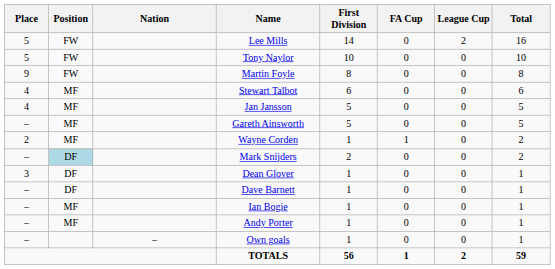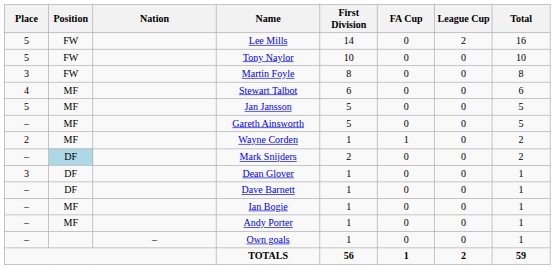 <table class="wikitable" style="font-size: 95%; text-align: center;">
 <tr>
 <th width=60>Place</th>
 <th width=60>Position</th>
 <th width=180>Nation</th>
 <th width=150>Name</th>
 <th width=80>First Division</th>
 <th width=80>FA Cup</th>
 <th width=80>League Cup</th>
 <th width=80>Total</th>
 </tr>
 <tr>
 <td>5</td>
 <td>FW</td>
 <td></td>
 <td><a href='#'>Lee Mills</a></td>
 <td>14</td>
 <td>0</td>
 <td>2</td>
 <td>16</td>
 </tr>
 <tr>
 <td>5</td>
 <td>FW</td>
 <td></td>
 <td><a href='#'>Tony Naylor</a></td>
 <td>10</td>
 <td>0</td>
 <td>0</td>
 <td>10</td>
 </tr>
 <tr>
-<td>9</td>
+<td>3</td>
 <td>FW</td>
 <td></td>
 <td><a href='#'>Martin Foyle</a></td>
 <td>8</td>
 <td>0</td>
 <td>0</td>
 <td>8</td>
 </tr>
 <tr>
 <td>4</td>
 <td>MF</td>
 <td></td>
 <td><a href='#'>Stewart Talbot</a></td>
 <td>6</td>
 <td>0</td>
 <td>0</td>
 <td>6</td>
 </tr>
 <tr>
-<td>4</td>
+<td>5</td>
 <td>MF</td>
 <td></td>
 <td><a href='#'>Jan Jansson</a></td>
 <td>5</td>
 <td>0</td>
 <td>0</td>
 <td>5</td>
 </tr>
 <tr>
 <td>–</td>
 <td>MF</td>
 <td></td>
 <td><a href='#'>Gareth Ainsworth</a></td>
 <td>5</td>
 <td>0</td>
 <td>0</td>
 <td>5</td>
 </tr>
 <tr>
 <td>2</td>
 <td>MF</td>
 <td></td>
 <td><a href='#'>Wayne Corden</a></td>
 <td>1</td>
 <td>1</td>
 <td>0</td>
 <td>2</td>
 </tr>
 <tr>
 <td>–</td>
 <td style="background: lightblue;">DF</td>
 <td></td>
 <td><a href='#'>Mark Snijders</a></td>
 <td>2</td>
 <td>0</td>
 <td>0</td>
 <td>2</td>
 </tr>
 <tr>
 <td>3</td>
 <td>DF</td>
 <td></td>
 <td><a href='#'>Dean Glover</a></td>
 <td>1</td>
 <td>0</td>
 <td>0</td>
 <td>1</td>
 </tr>
 <tr>
 <td>–</td>
 <td>DF</td>
 <td></td>
 <td><a href='#'>Dave Barnett</a></td>
 <td>1</td>
 <td>0</td>
 <td>0</td>
 <td>1</td>
 </tr>
 <tr>
 <td>–</td>
 <td>MF</td>
 <td></td>
 <td><a href='#'>Ian Bogie</a></td>
 <td>1</td>
 <td>0</td>
 <td>0</td>
 <td>1</td>
 </tr>
 <tr>
 <td>–</td>
 <td>MF</td>
 <td></td>
 <td><a href='#'>Andy Porter</a></td>
 <td>1</td>
 <td>0</td>
 <td>0</td>
 <td>1</td>
 </tr>
 <tr>
 <td>–</td>
 <td></td>
 <td>–</td>
 <td><a href='#'>Own goals</a></td>
 <td>1</td>
 <td>0</td>
 <td>0</td>
 <td>1</td>
 </tr>
 <tr>
 <td colspan="3"></td>
 <td><strong>TOTALS</strong></td>
 <td><strong>56</strong></td>
 <td><strong>1</strong></td>
 <td><strong>2</strong></td>
 <td><strong>59</strong></td>
 </tr>
 </table>
